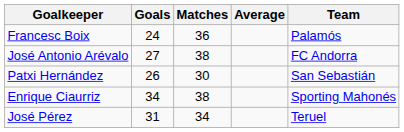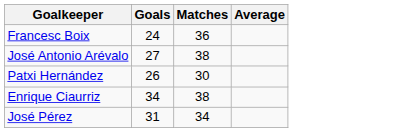 <table class="wikitable sortable">
 <tr>
 <th>Goalkeeper</th>
 <th>Goals</th>
 <th>Matches</th>
 <th>Average</th>
-<th>Team</th>
 </tr>
 <tr>
 <td> <a href='#'>Francesc Boix</a></td>
 <td style="text-align:center;">24</td>
 <td style="text-align:center;">36</td>
 <td style="text-align:center;"></td>
-<td><a href='#'>Palamós</a></td>
 </tr>
 <tr>
 <td> <a href='#'>José Antonio Arévalo</a></td>
 <td style="text-align:center;">27</td>
 <td style="text-align:center;">38</td>
 <td style="text-align:center;"></td>
-<td><a href='#'>FC Andorra</a></td>
 </tr>
 <tr>
 <td> <a href='#'>Patxi Hernández</a></td>
 <td style="text-align:center;">26</td>
 <td style="text-align:center;">30</td>
 <td style="text-align:center;"></td>
-<td><a href='#'>San Sebastián</a></td>
 </tr>
 <tr>
 <td> <a href='#'>Enrique Ciaurriz</a></td>
 <td style="text-align:center;">34</td>
 <td style="text-align:center;">38</td>
 <td style="text-align:center;"></td>
-<td><a href='#'>Sporting Mahonés</a></td>
 </tr>
 <tr>
 <td> <a href='#'>José Pérez</a></td>
 <td style="text-align:center;">31</td>
 <td style="text-align:center;">34</td>
 <td style="text-align:center;"></td>
-<td><a href='#'>Teruel</a></td>
 </tr>
 </table>
